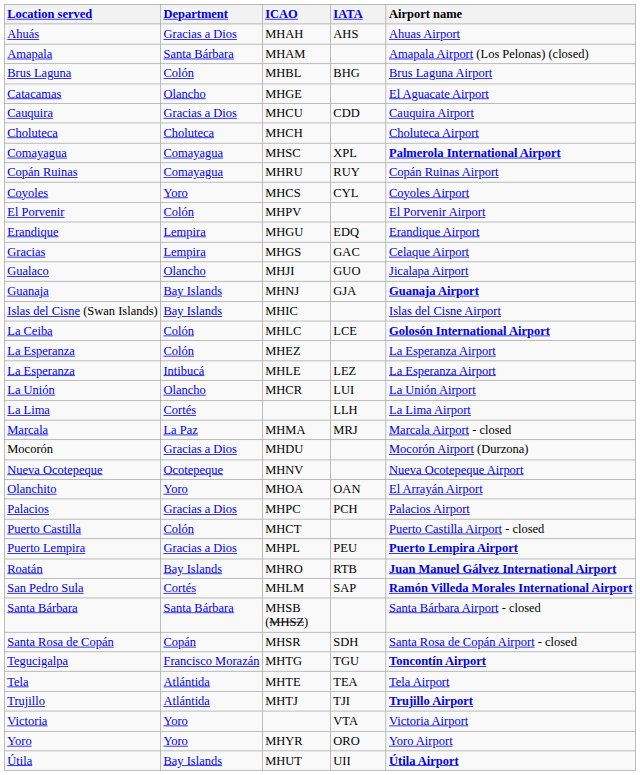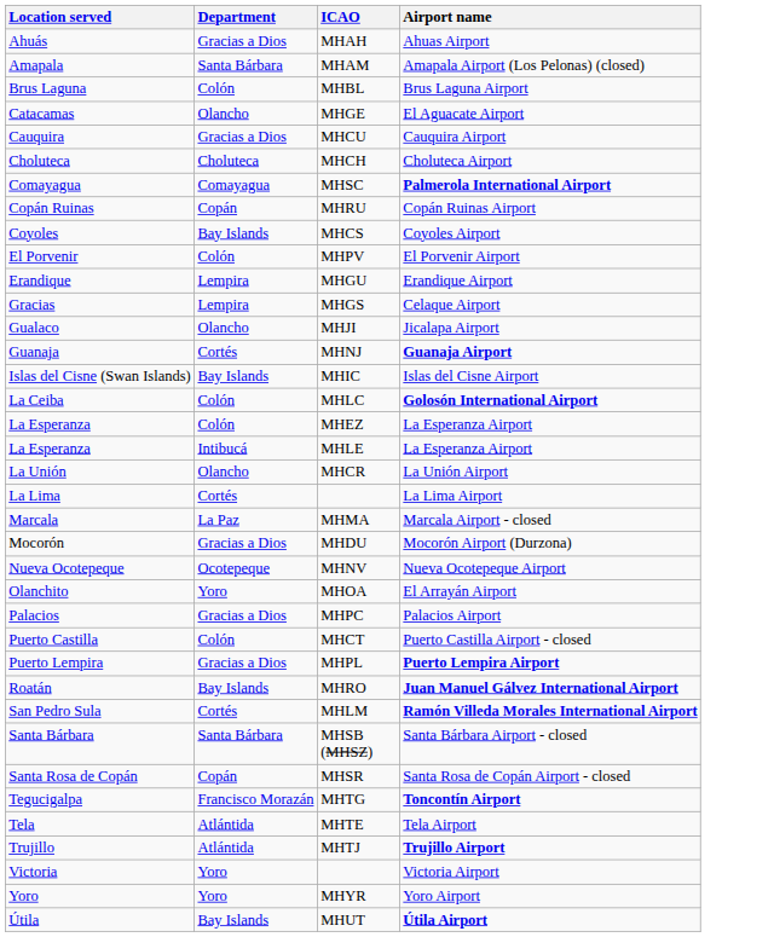 <table class="wikitable sortable">
 <tr>
 <th style="text-align:left;"><a href='#'>Location served</a></th>
 <th style="text-align:left;"><a href='#'>Department</a></th>
 <th style="text-align:left; width:5em;"><a href='#'>ICAO</a></th>
-<th style="text-align:left; width:4em;"><a href='#'>IATA</a></th>
 <th style="text-align:left;">Airport name</th>
 </tr>
 <tr valign=top>
 <td><a href='#'>Ahuás</a></td>
 <td><a href='#'>Gracias a Dios</a></td>
 <td>MHAH</td>
-<td>AHS</td>
 <td><a href='#'>Ahuas Airport</a></td>
 </tr>
 <tr valign=top>
 <td><a href='#'>Amapala</a></td>
 <td><a href='#'>Santa Bárbara</a></td>
 <td>MHAM</td>
-<td></td>
 <td><a href='#'>Amapala Airport</a> (Los Pelonas) (closed)</td>
 </tr>
 <tr valign=top>
 <td><a href='#'>Brus Laguna</a></td>
 <td><a href='#'>Colón</a></td>
 <td>MHBL</td>
-<td>BHG</td>
 <td><a href='#'>Brus Laguna Airport</a></td>
 </tr>
 <tr valign=top>
 <td><a href='#'>Catacamas</a></td>
 <td><a href='#'>Olancho</a></td>
 <td>MHGE</td>
-<td></td>
 <td><a href='#'>El Aguacate Airport</a></td>
 </tr>
 <tr valign=top>
 <td><a href='#'>Cauquira</a></td>
 <td><a href='#'>Gracias a Dios</a></td>
 <td>MHCU</td>
-<td>CDD</td>
 <td><a href='#'>Cauquira Airport</a></td>
 </tr>
 <tr valign=top>
 <td><a href='#'>Choluteca</a></td>
 <td><a href='#'>Choluteca</a></td>
 <td>MHCH</td>
-<td></td>
 <td><a href='#'>Choluteca Airport</a></td>
 </tr>
 <tr valign=top>
 <td><a href='#'>Comayagua</a></td>
 <td><a href='#'>Comayagua</a></td>
 <td>MHSC</td>
-<td>XPL </td>
 <td><strong><a href='#'>Palmerola International Airport</a></strong></td>
 </tr>
 <tr valign=top>
 <td><a href='#'>Copán Ruinas</a></td>
-<td><a href='#'>Comayagua</a></td>
+<td><a href='#'>Copán</a></td>
 <td>MHRU</td>
-<td>RUY</td>
 <td><a href='#'>Copán Ruinas Airport</a></td>
 </tr>
 <tr valign=top>
 <td><a href='#'>Coyoles</a></td>
-<td><a href='#'>Yoro</a></td>
+<td><a href='#'>Bay Islands</a></td>
 <td>MHCS</td>
-<td>CYL</td>
 <td><a href='#'>Coyoles Airport</a></td>
 </tr>
 <tr valign=top>
 <td><a href='#'>El Porvenir</a></td>
 <td><a href='#'>Colón</a></td>
 <td>MHPV</td>
-<td></td>
 <td><a href='#'>El Porvenir Airport</a></td>
 </tr>
 <tr valign=top>
 <td><a href='#'>Erandique</a></td>
 <td><a href='#'>Lempira</a></td>
 <td>MHGU</td>
-<td>EDQ</td>
 <td><a href='#'>Erandique Airport</a></td>
 </tr>
 <tr valign=top>
 <td><a href='#'>Gracias</a></td>
 <td><a href='#'>Lempira</a></td>
 <td>MHGS</td>
-<td>GAC</td>
 <td><a href='#'>Celaque Airport</a></td>
 </tr>
 <tr valign=top>
 <td><a href='#'>Gualaco</a></td>
 <td><a href='#'>Olancho</a></td>
 <td>MHJI</td>
-<td>GUO</td>
 <td><a href='#'>Jicalapa Airport</a></td>
 </tr>
 <tr valign=top>
 <td><a href='#'>Guanaja</a></td>
-<td><a href='#'>Bay Islands</a></td>
+<td><a href='#'>Cortés</a></td>
 <td>MHNJ</td>
-<td>GJA</td>
 <td><strong><a href='#'>Guanaja Airport</a></strong></td>
 </tr>
 <tr valign=top>
 <td><a href='#'>Islas del Cisne</a> (Swan Islands)</td>
 <td><a href='#'>Bay Islands</a></td>
 <td>MHIC</td>
-<td></td>
 <td><a href='#'>Islas del Cisne Airport</a></td>
 </tr>
 <tr valign=top>
 <td><a href='#'>La Ceiba</a></td>
 <td><a href='#'>Colón</a></td>
 <td>MHLC</td>
-<td>LCE</td>
 <td><strong><a href='#'>Golosón International Airport</a></strong></td>
 </tr>
 <tr valign=top>
 <td><a href='#'>La Esperanza</a></td>
 <td><a href='#'>Colón</a></td>
 <td>MHEZ</td>
-<td></td>
 <td><a href='#'>La Esperanza Airport</a></td>
 </tr>
 <tr valign=top>
 <td><a href='#'>La Esperanza</a></td>
 <td><a href='#'>Intibucá</a></td>
 <td>MHLE</td>
-<td>LEZ</td>
 <td><a href='#'>La Esperanza Airport</a></td>
 </tr>
 <tr valign=top>
 <td><a href='#'>La Unión</a></td>
 <td><a href='#'>Olancho</a></td>
 <td>MHCR</td>
-<td>LUI</td>
 <td><a href='#'>La Unión Airport</a></td>
 </tr>
 <tr valign=top>
 <td><a href='#'>La Lima</a></td>
 <td><a href='#'>Cortés</a></td>
 <td></td>
-<td>LLH</td>
 <td><a href='#'>La Lima Airport</a></td>
 </tr>
 <tr valign=top>
 <td><a href='#'>Marcala</a></td>
 <td><a href='#'>La Paz</a></td>
 <td>MHMA</td>
-<td>MRJ</td>
 <td><a href='#'>Marcala Airport</a> - closed</td>
 </tr>
 <tr valign=top>
 <td>Mocorón</td>
 <td><a href='#'>Gracias a Dios</a></td>
 <td>MHDU</td>
-<td></td>
 <td><a href='#'>Mocorón Airport</a> (Durzona)</td>
 </tr>
 <tr valign=top>
 <td><a href='#'>Nueva Ocotepeque</a></td>
 <td><a href='#'>Ocotepeque</a></td>
 <td>MHNV</td>
-<td></td>
 <td><a href='#'>Nueva Ocotepeque Airport</a></td>
 </tr>
 <tr valign=top>
 <td><a href='#'>Olanchito</a></td>
 <td><a href='#'>Yoro</a></td>
 <td>MHOA</td>
-<td>OAN</td>
 <td><a href='#'>El Arrayán Airport</a></td>
 </tr>
 <tr valign=top>
 <td><a href='#'>Palacios</a></td>
 <td><a href='#'>Gracias a Dios</a></td>
 <td>MHPC</td>
-<td>PCH</td>
 <td><a href='#'>Palacios Airport</a></td>
 </tr>
 <tr valign=top>
 <td><a href='#'>Puerto Castilla</a></td>
 <td><a href='#'>Colón</a></td>
 <td>MHCT</td>
-<td></td>
 <td><a href='#'>Puerto Castilla Airport</a> - closed</td>
 </tr>
 <tr valign=top>
 <td><a href='#'>Puerto Lempira</a></td>
 <td><a href='#'>Gracias a Dios</a></td>
 <td>MHPL</td>
-<td>PEU</td>
 <td><strong><a href='#'>Puerto Lempira Airport</a></strong></td>
 </tr>
 <tr valign=top>
 <td><a href='#'>Roatán</a></td>
 <td><a href='#'>Bay Islands</a></td>
 <td>MHRO</td>
-<td>RTB</td>
 <td><strong><a href='#'>Juan Manuel Gálvez International Airport</a></strong></td>
 </tr>
 <tr valign=top>
 <td><a href='#'>San Pedro Sula</a></td>
 <td><a href='#'>Cortés</a></td>
 <td>MHLM</td>
-<td>SAP</td>
 <td><strong><a href='#'>Ramón Villeda Morales International Airport</a></strong></td>
 </tr>
 <tr valign=top>
 <td><a href='#'>Santa Bárbara</a></td>
 <td><a href='#'>Santa Bárbara</a></td>
 <td>MHSB (<s>MHSZ</s>)</td>
-<td></td>
 <td><a href='#'>Santa Bárbara Airport</a> - closed</td>
 </tr>
 <tr valign=top>
 <td><a href='#'>Santa Rosa de Copán</a></td>
 <td><a href='#'>Copán</a></td>
 <td>MHSR</td>
-<td>SDH</td>
 <td><a href='#'>Santa Rosa de Copán Airport</a> - closed</td>
 </tr>
 <tr valign=top>
 <td><a href='#'>Tegucigalpa</a></td>
 <td><a href='#'>Francisco Morazán</a></td>
 <td>MHTG</td>
-<td>TGU</td>
 <td><strong><a href='#'>Toncontín Airport</a></strong></td>
 </tr>
 <tr valign=top>
 <td><a href='#'>Tela</a></td>
 <td><a href='#'>Atlántida</a></td>
 <td>MHTE</td>
-<td>TEA</td>
 <td><a href='#'>Tela Airport</a></td>
 </tr>
 <tr valign=top>
 <td><a href='#'>Trujillo</a></td>
 <td><a href='#'>Atlántida</a></td>
 <td>MHTJ</td>
-<td>TJI</td>
 <td><strong><a href='#'>Trujillo Airport</a></strong></td>
 </tr>
 <tr valign=top>
 <td><a href='#'>Victoria</a></td>
 <td><a href='#'>Yoro</a></td>
 <td></td>
-<td>VTA</td>
 <td><a href='#'>Victoria Airport</a></td>
 </tr>
 <tr valign=top>
 <td><a href='#'>Yoro</a></td>
 <td><a href='#'>Yoro</a></td>
 <td>MHYR</td>
-<td>ORO</td>
 <td><a href='#'>Yoro Airport</a></td>
 </tr>
 <tr valign=top>
 <td><a href='#'>Útila</a></td>
 <td><a href='#'>Bay Islands</a></td>
 <td>MHUT</td>
-<td>UII</td>
 <td><strong><a href='#'>Útila Airport</a></strong></td>
 </tr>
 </table>
